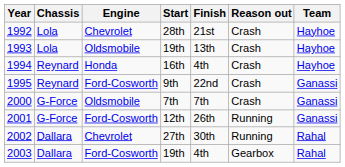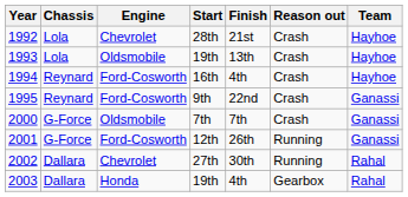 <table class="wikitable" style="font-size: 90%;">
 <tr>
 <th>Year</th>
 <th>Chassis</th>
 <th>Engine</th>
 <th>Start</th>
 <th>Finish</th>
 <th>Reason out</th>
 <th>Team</th>
 </tr>
 <tr>
 <td><a href='#'>1992</a></td>
 <td><a href='#'>Lola</a></td>
 <td><a href='#'>Chevrolet</a></td>
 <td>28th</td>
 <td>21st</td>
 <td>Crash</td>
 <td><a href='#'>Hayhoe</a></td>
 </tr>
 <tr>
 <td><a href='#'>1993</a></td>
 <td><a href='#'>Lola</a></td>
 <td><a href='#'>Oldsmobile</a></td>
 <td>19th</td>
 <td>13th</td>
 <td>Crash</td>
 <td><a href='#'>Hayhoe</a></td>
 </tr>
 <tr>
 <td><a href='#'>1994</a></td>
 <td><a href='#'>Reynard</a></td>
-<td><a href='#'>Honda</a></td>
+<td><a href='#'>Ford-Cosworth</a></td>
 <td>16th</td>
 <td>4th</td>
 <td>Crash</td>
 <td><a href='#'>Hayhoe</a></td>
 </tr>
 <tr>
 <td><a href='#'>1995</a></td>
 <td><a href='#'>Reynard</a></td>
 <td><a href='#'>Ford-Cosworth</a></td>
 <td>9th</td>
 <td>22nd</td>
 <td>Crash</td>
 <td nowrap><a href='#'>Ganassi</a></td>
 </tr>
 <tr>
 <td><a href='#'>2000</a></td>
 <td><a href='#'>G-Force</a></td>
 <td><a href='#'>Oldsmobile</a></td>
 <td>7th</td>
 <td>7th</td>
 <td>Crash</td>
 <td><a href='#'>Ganassi</a></td>
 </tr>
 <tr>
 <td><a href='#'>2001</a></td>
 <td><a href='#'>G-Force</a></td>
 <td><a href='#'>Ford-Cosworth</a></td>
 <td>12th</td>
 <td>26th</td>
 <td>Running</td>
 <td><a href='#'>Ganassi</a></td>
 </tr>
 <tr>
 <td><a href='#'>2002</a></td>
 <td><a href='#'>Dallara</a></td>
 <td><a href='#'>Chevrolet</a></td>
 <td>27th</td>
 <td>30th</td>
 <td>Running</td>
 <td><a href='#'>Rahal</a></td>
 </tr>
 <tr>
 <td><a href='#'>2003</a></td>
 <td><a href='#'>Dallara</a></td>
-<td><a href='#'>Ford-Cosworth</a></td>
+<td><a href='#'>Honda</a></td>
 <td>19th</td>
 <td>4th</td>
 <td>Gearbox</td>
 <td><a href='#'>Rahal</a></td>
 </tr>
 </table>
